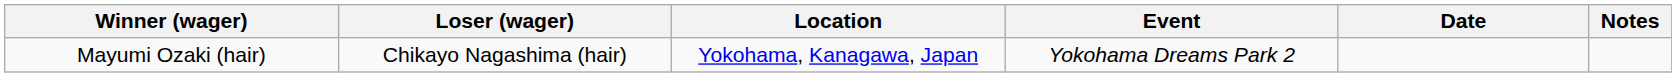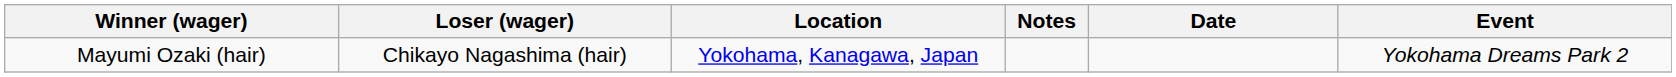 <table class="wikitable" style="width:100%;">
 <tr>
 <th width=20%>Winner (wager)</th>
 <th width=20%>Loser (wager)</th>
 <th width=20%>Location</th>
+<th width=5%>Notes</th>
+<th width=15%>Date</th>
 <th width=20%>Event</th>
-<th width=15%>Date</th>
-<th width=5%>Notes</th>
 </tr>
 <tr style="text-align:center;">
 <td>Mayumi Ozaki (hair)</td>
 <td>Chikayo Nagashima (hair)</td>
 <td><a href='#'>Yokohama</a>, <a href='#'>Kanagawa</a>, <a href='#'>Japan</a></td>
-<td><em>Yokohama Dreams Park 2</em></td>
 <td></td>
 <td></td>
+<td><em>Yokohama Dreams Park 2</em></td>
 </tr>
 </table>
